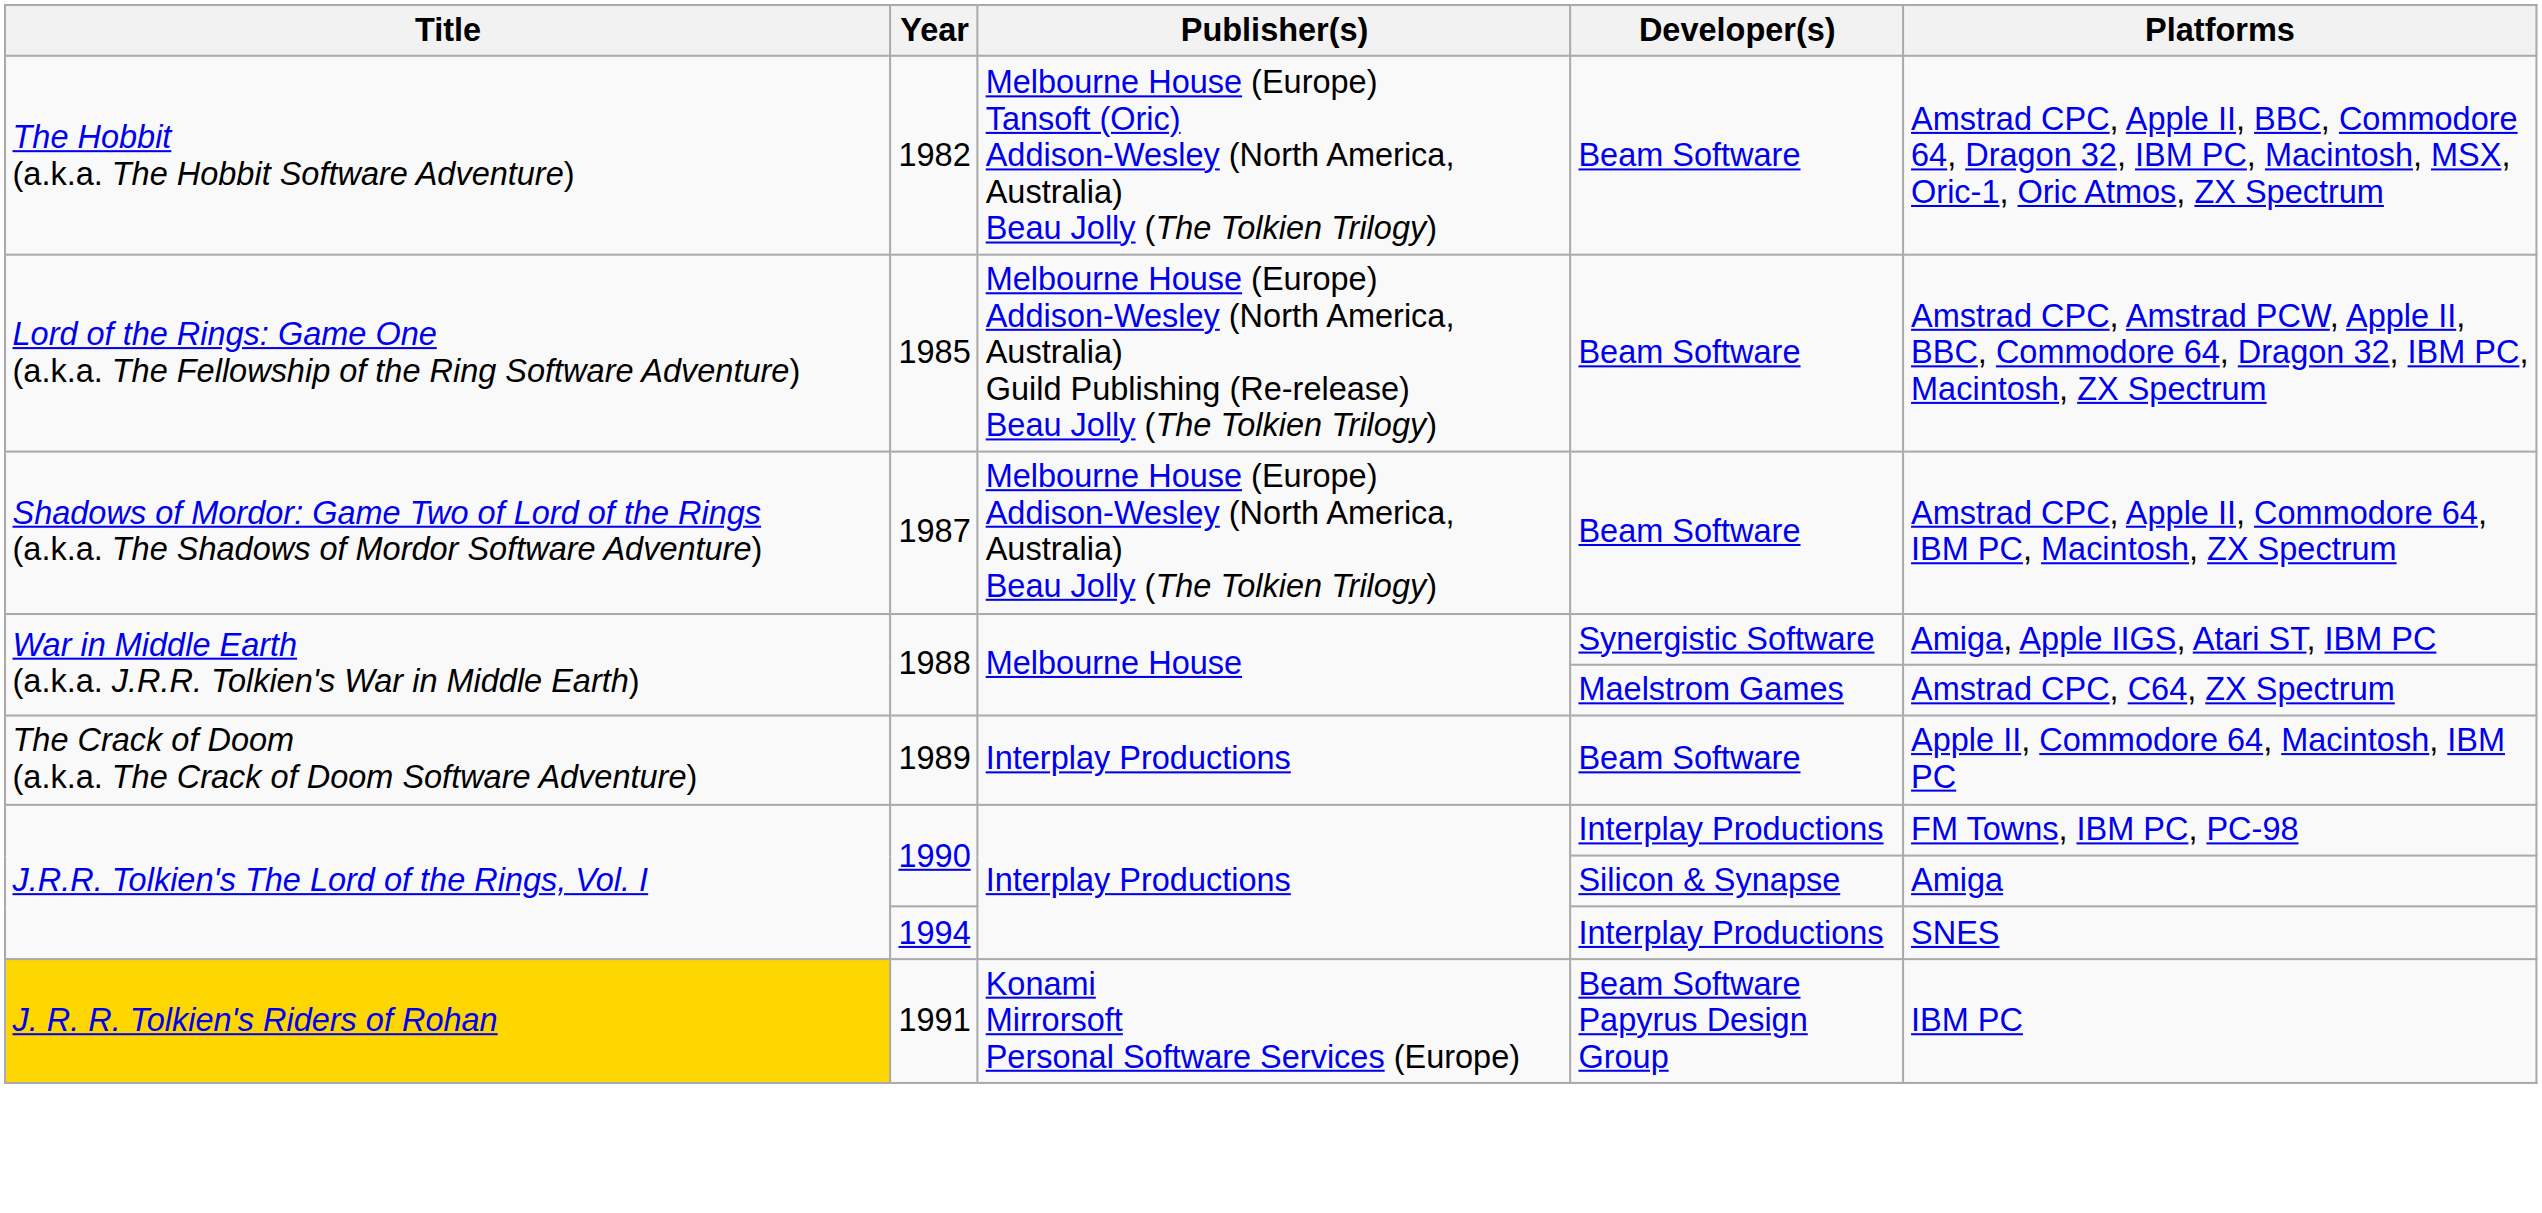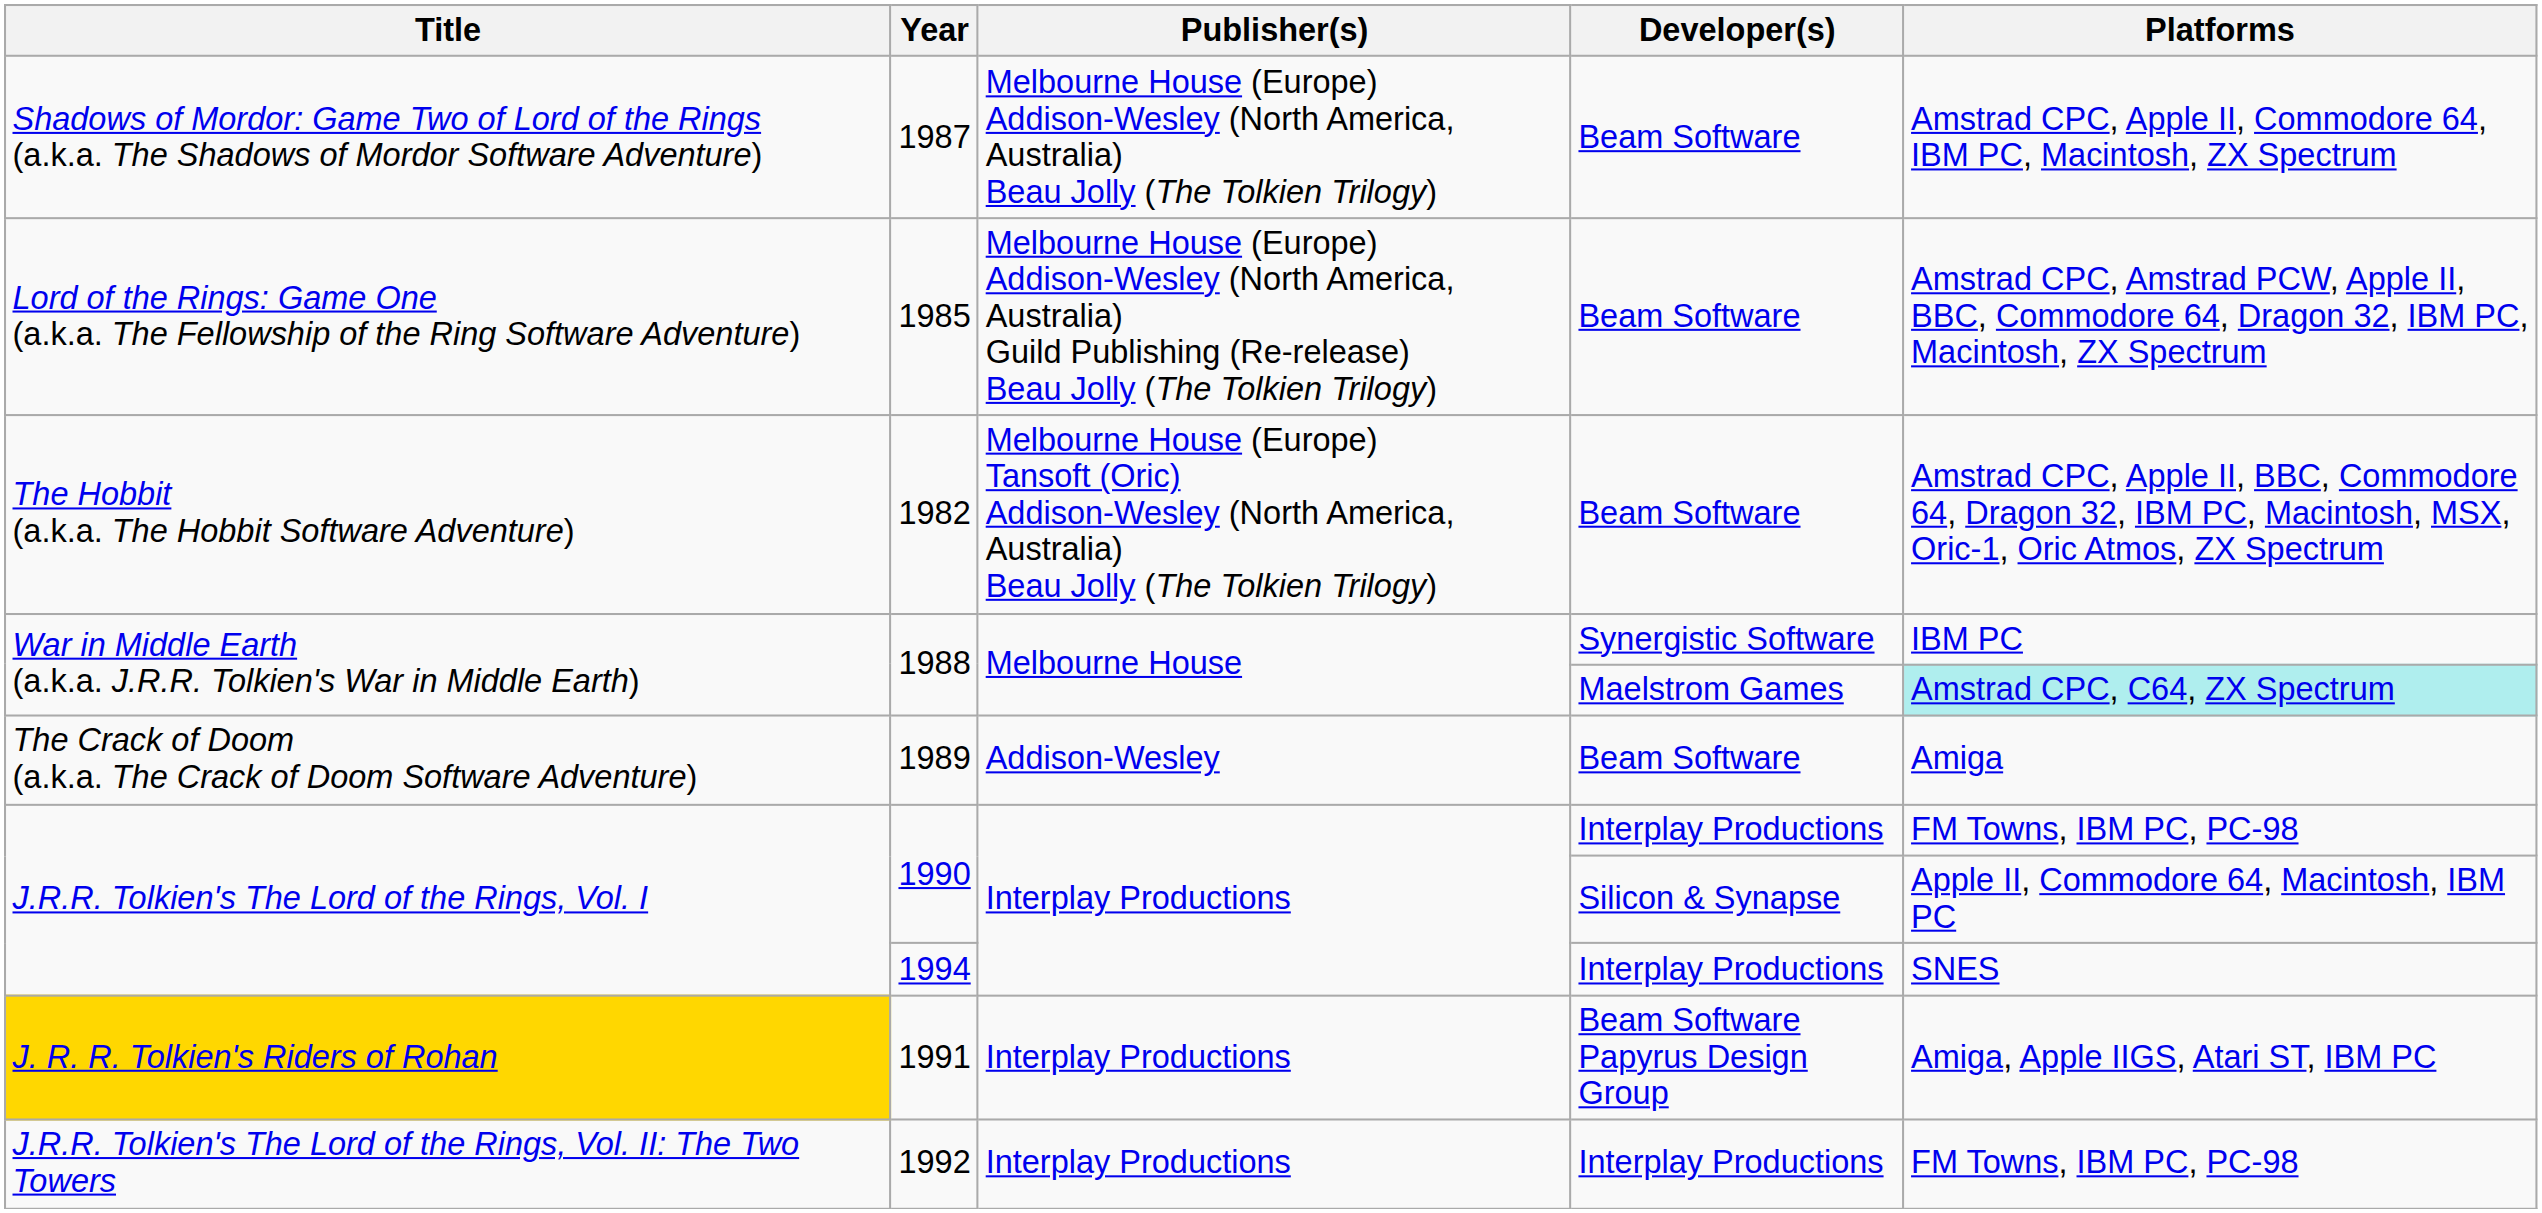 <table class="wikitable sortable">
 <tr>
 <th class="unsortable" width=35%>Title</th>
 <th>Year</th>
 <th>Publisher(s)</th>
 <th>Developer(s)</th>
 <th width=25%>Platforms</th>
 </tr>
 <tr>
-<td><em><a href='#'>The Hobbit</a></em><br> (a.k.a. <em>The Hobbit Software Adventure</em>)</td>
-<td>1982</td>
-<td><a href='#'>Melbourne House</a> (Europe)<br><a href='#'>Tansoft (Oric)</a><br><a href='#'>Addison-Wesley</a> (North America, Australia)<br><a href='#'>Beau Jolly</a> (<em>The Tolkien Trilogy</em>)</td>
+<td><em><a href='#'>Shadows of Mordor: Game Two of Lord of the Rings</a></em><br> (a.k.a. <em>The Shadows of Mordor Software Adventure</em>)</td>
+<td>1987</td>
+<td><a href='#'>Melbourne House</a> (Europe)<br><a href='#'>Addison-Wesley</a> (North America, Australia)<br><a href='#'>Beau Jolly</a> (<em>The Tolkien Trilogy</em>)</td>
 <td><a href='#'>Beam Software</a></td>
-<td><a href='#'>Amstrad CPC</a>, <a href='#'>Apple II</a>, <a href='#'>BBC</a>, <a href='#'>Commodore 64</a>, <a href='#'>Dragon 32</a>, <a href='#'>IBM PC</a>, <a href='#'>Macintosh</a>, <a href='#'>MSX</a>, <a href='#'>Oric-1</a>, <a href='#'>Oric Atmos</a>, <a href='#'>ZX Spectrum</a></td>
+<td><a href='#'>Amstrad CPC</a>, <a href='#'>Apple II</a>, <a href='#'>Commodore 64</a>, <a href='#'>IBM PC</a>, <a href='#'>Macintosh</a>, <a href='#'>ZX Spectrum</a></td>
 </tr>
 <tr>
 <td><em><a href='#'>Lord of the Rings: Game One</a></em><br> (a.k.a. <em>The Fellowship of the Ring Software Adventure</em>)</td>
 <td>1985</td>
 <td><a href='#'>Melbourne House</a> (Europe)<br><a href='#'>Addison-Wesley</a> (North America, Australia)<br>Guild Publishing (Re-release)<br><a href='#'>Beau Jolly</a> (<em>The Tolkien Trilogy</em>)</td>
 <td><a href='#'>Beam Software</a></td>
 <td><a href='#'>Amstrad CPC</a>, <a href='#'>Amstrad PCW</a>, <a href='#'>Apple II</a>, <a href='#'>BBC</a>, <a href='#'>Commodore 64</a>, <a href='#'>Dragon 32</a>, <a href='#'>IBM PC</a>, <a href='#'>Macintosh</a>, <a href='#'>ZX Spectrum</a></td>
 </tr>
 <tr>
-<td><em><a href='#'>Shadows of Mordor: Game Two of Lord of the Rings</a></em><br> (a.k.a. <em>The Shadows of Mordor Software Adventure</em>)</td>
-<td>1987</td>
-<td><a href='#'>Melbourne House</a> (Europe)<br><a href='#'>Addison-Wesley</a> (North America, Australia)<br><a href='#'>Beau Jolly</a> (<em>The Tolkien Trilogy</em>)</td>
+<td><em><a href='#'>The Hobbit</a></em><br> (a.k.a. <em>The Hobbit Software Adventure</em>)</td>
+<td>1982</td>
+<td><a href='#'>Melbourne House</a> (Europe)<br><a href='#'>Tansoft (Oric)</a><br><a href='#'>Addison-Wesley</a> (North America, Australia)<br><a href='#'>Beau Jolly</a> (<em>The Tolkien Trilogy</em>)</td>
 <td><a href='#'>Beam Software</a></td>
-<td><a href='#'>Amstrad CPC</a>, <a href='#'>Apple II</a>, <a href='#'>Commodore 64</a>, <a href='#'>IBM PC</a>, <a href='#'>Macintosh</a>, <a href='#'>ZX Spectrum</a></td>
+<td><a href='#'>Amstrad CPC</a>, <a href='#'>Apple II</a>, <a href='#'>BBC</a>, <a href='#'>Commodore 64</a>, <a href='#'>Dragon 32</a>, <a href='#'>IBM PC</a>, <a href='#'>Macintosh</a>, <a href='#'>MSX</a>, <a href='#'>Oric-1</a>, <a href='#'>Oric Atmos</a>, <a href='#'>ZX Spectrum</a></td>
 </tr>
 <tr>
 <td rowspan=2><em><a href='#'>War in Middle Earth</a></em><br> (a.k.a. <em>J.R.R. Tolkien's War in Middle Earth</em>)</td>
 <td rowspan=2>1988</td>
 <td rowspan=2><a href='#'>Melbourne House</a></td>
 <td><a href='#'>Synergistic Software</a></td>
-<td><a href='#'>Amiga</a>, <a href='#'>Apple IIGS</a>, <a href='#'>Atari ST</a>, <a href='#'>IBM PC</a></td>
+<td><a href='#'>IBM PC</a></td>
 </tr>
 <tr>
 <td><a href='#'>Maelstrom Games</a></td>
-<td><a href='#'>Amstrad CPC</a>, <a href='#'>C64</a>, <a href='#'>ZX Spectrum</a></td>
+<td style="background: paleturquoise;"><a href='#'>Amstrad CPC</a>, <a href='#'>C64</a>, <a href='#'>ZX Spectrum</a></td>
 </tr>
 <tr>
 <td><em>The Crack of Doom</em><br> (a.k.a. <em>The Crack of Doom Software Adventure</em>)</td>
 <td>1989</td>
-<td><a href='#'>Interplay Productions</a></td>
+<td><a href='#'>Addison-Wesley</a></td>
 <td><a href='#'>Beam Software</a></td>
-<td><a href='#'>Apple II</a>, <a href='#'>Commodore 64</a>, <a href='#'>Macintosh</a>, <a href='#'>IBM PC</a></td>
+<td><a href='#'>Amiga</a></td>
 </tr>
 <tr>
 <td rowspan=3><em><a href='#'>J.R.R. Tolkien's The Lord of the Rings, Vol. I</a></em></td>
 <td rowspan=2><a href='#'>1990</a></td>
 <td rowspan=3><a href='#'>Interplay Productions</a></td>
 <td><a href='#'>Interplay Productions</a></td>
 <td><a href='#'>FM Towns</a>, <a href='#'>IBM PC</a>, <a href='#'>PC-98</a></td>
 </tr>
 <tr>
 <td><a href='#'>Silicon & Synapse</a></td>
-<td><a href='#'>Amiga</a></td>
+<td><a href='#'>Apple II</a>, <a href='#'>Commodore 64</a>, <a href='#'>Macintosh</a>, <a href='#'>IBM PC</a></td>
 </tr>
 <tr>
 <td><a href='#'>1994</a></td>
 <td><a href='#'>Interplay Productions</a></td>
 <td><a href='#'>SNES</a></td>
 </tr>
 <tr>
 <td style="background: gold;"><em><a href='#'>J. R. R. Tolkien's Riders of Rohan</a></em></td>
 <td>1991</td>
-<td><a href='#'>Konami</a><br> <a href='#'>Mirrorsoft</a><br><a href='#'>Personal Software Services</a> (Europe)</td>
+<td><a href='#'>Interplay Productions</a></td>
 <td><a href='#'>Beam Software</a><br> <a href='#'>Papyrus Design Group</a></td>
-<td><a href='#'>IBM PC</a></td>
+<td><a href='#'>Amiga</a>, <a href='#'>Apple IIGS</a>, <a href='#'>Atari ST</a>, <a href='#'>IBM PC</a></td>
+</tr>
+<tr>
+<td><em><a href='#'>J.R.R. Tolkien's The Lord of the Rings, Vol. II: The Two Towers</a></em></td>
+<td>1992</td>
+<td><a href='#'>Interplay Productions</a></td>
+<td><a href='#'>Interplay Productions</a></td>
+<td><a href='#'>FM Towns</a>, <a href='#'>IBM PC</a>, <a href='#'>PC-98</a></td>
 </tr>
 </table>
